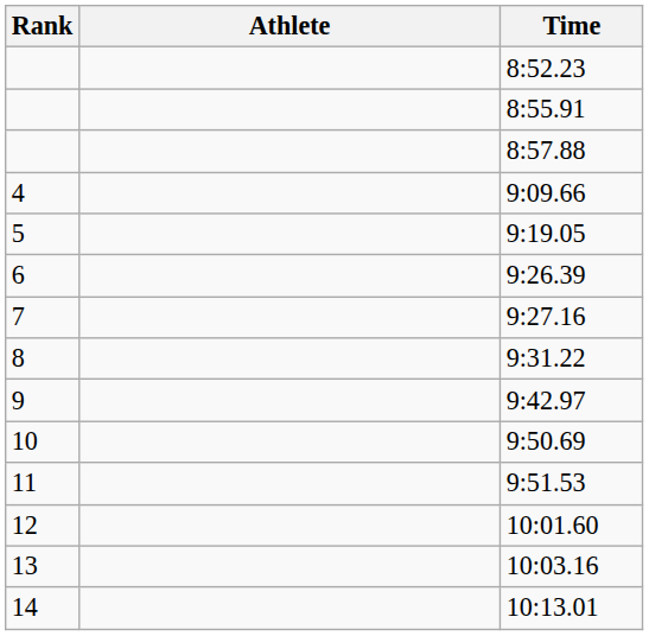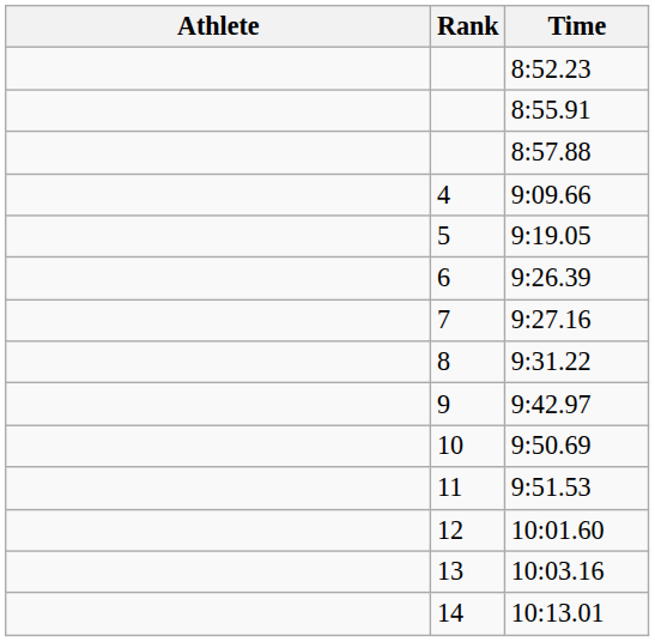 <table class="wikitable" style="text-align:Left;">
 <tr>
+<th width=250>Athlete</th>
 <th width=10>Rank</th>
-<th width=250>Athlete</th>
 <th width=80>Time</th>
 </tr>
 <tr>
 <td></td>
 <td></td>
 <td>8:52.23</td>
 </tr>
 <tr>
 <td></td>
 <td></td>
 <td>8:55.91</td>
 </tr>
 <tr>
 <td></td>
 <td></td>
 <td>8:57.88</td>
 </tr>
 <tr>
+<td></td>
 <td>4</td>
-<td></td>
 <td>9:09.66</td>
 </tr>
 <tr>
+<td></td>
 <td>5</td>
-<td></td>
 <td>9:19.05</td>
 </tr>
 <tr>
+<td></td>
 <td>6</td>
-<td></td>
 <td>9:26.39</td>
 </tr>
 <tr>
+<td></td>
 <td>7</td>
-<td></td>
 <td>9:27.16</td>
 </tr>
 <tr>
+<td></td>
 <td>8</td>
-<td></td>
 <td>9:31.22</td>
 </tr>
 <tr>
+<td></td>
 <td>9</td>
-<td></td>
 <td>9:42.97</td>
 </tr>
 <tr>
+<td></td>
 <td>10</td>
-<td></td>
 <td>9:50.69</td>
 </tr>
 <tr>
+<td></td>
 <td>11</td>
-<td></td>
 <td>9:51.53</td>
 </tr>
 <tr>
+<td></td>
 <td>12</td>
-<td></td>
 <td>10:01.60</td>
 </tr>
 <tr>
+<td></td>
 <td>13</td>
-<td></td>
 <td>10:03.16</td>
 </tr>
 <tr>
+<td></td>
 <td>14</td>
-<td></td>
 <td>10:13.01</td>
 </tr>
 </table>
